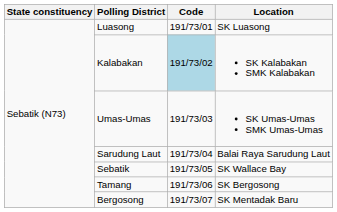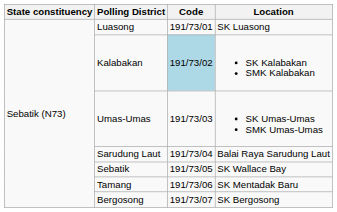 <table class="wikitable sortable mw-collapsible" style="white-space:nowrap;font-size:85%">
 <tr>
 <th>State constituency</th>
 <th>Polling District</th>
 <th>Code</th>
 <th>Location</th>
 </tr>
 <tr>
 <td rowspan="7">Sebatik (N73)</td>
 <td>Luasong</td>
 <td>191/73/01</td>
 <td>SK Luasong</td>
 </tr>
 <tr>
 <td>Kalabakan</td>
 <td style="background: lightblue;">191/73/02</td>
 <td><br><ul><li>SK Kalabakan</li><li>SMK Kalabakan</li></ul></td>
 </tr>
 <tr>
 <td>Umas-Umas</td>
 <td>191/73/03</td>
 <td><br><ul><li>SK Umas-Umas</li><li>SMK Umas-Umas</li></ul></td>
 </tr>
 <tr>
 <td>Sarudung Laut</td>
 <td>191/73/04</td>
 <td>Balai Raya Sarudung Laut</td>
 </tr>
 <tr>
 <td>Sebatik</td>
 <td>191/73/05</td>
 <td>SK Wallace Bay</td>
 </tr>
 <tr>
 <td>Tamang</td>
 <td>191/73/06</td>
-<td>SK Bergosong</td>
+<td>SK Mentadak Baru</td>
 </tr>
 <tr>
 <td>Bergosong</td>
 <td>191/73/07</td>
-<td>SK Mentadak Baru</td>
+<td>SK Bergosong</td>
 </tr>
 </table>
